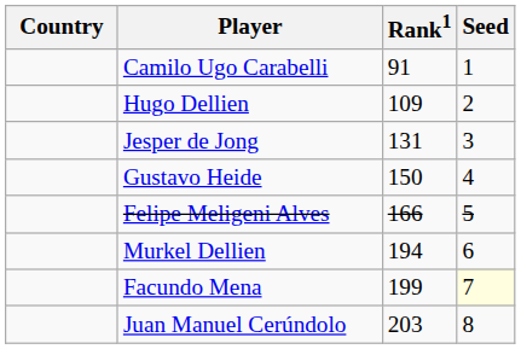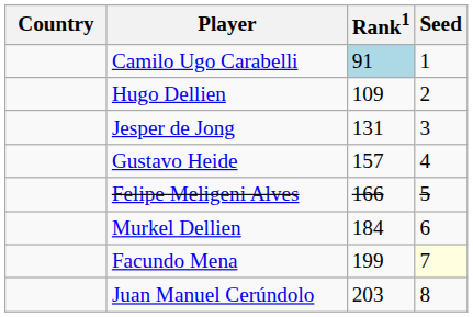 <table class="sortable wikitable">
 <tr>
 <th width="70">Country</th>
 <th width="175">Player</th>
 <th>Rank<sup>1</sup></th>
 <th>Seed</th>
 </tr>
 <tr>
 <td></td>
 <td><a href='#'>Camilo Ugo Carabelli</a></td>
-<td>91</td>
+<td style="background: lightblue;">91</td>
 <td>1</td>
 </tr>
 <tr>
 <td></td>
 <td><a href='#'>Hugo Dellien</a></td>
 <td>109</td>
 <td>2</td>
 </tr>
 <tr>
 <td></td>
 <td><a href='#'>Jesper de Jong</a></td>
 <td>131</td>
 <td>3</td>
 </tr>
 <tr>
 <td></td>
 <td><a href='#'>Gustavo Heide</a></td>
-<td>150</td>
+<td>157</td>
 <td>4</td>
 </tr>
 <tr>
 <td><s></s></td>
 <td><s><a href='#'>Felipe Meligeni Alves</a></s></td>
 <td><s>166</s></td>
 <td><s>5</s></td>
 </tr>
 <tr>
 <td></td>
 <td><a href='#'>Murkel Dellien</a></td>
-<td>194</td>
+<td>184</td>
 <td>6</td>
 </tr>
 <tr>
 <td></td>
 <td><a href='#'>Facundo Mena</a></td>
 <td>199</td>
 <td style="background: lightyellow;">7</td>
 </tr>
 <tr>
 <td></td>
 <td><a href='#'>Juan Manuel Cerúndolo</a></td>
 <td>203</td>
 <td>8</td>
 </tr>
 </table>
